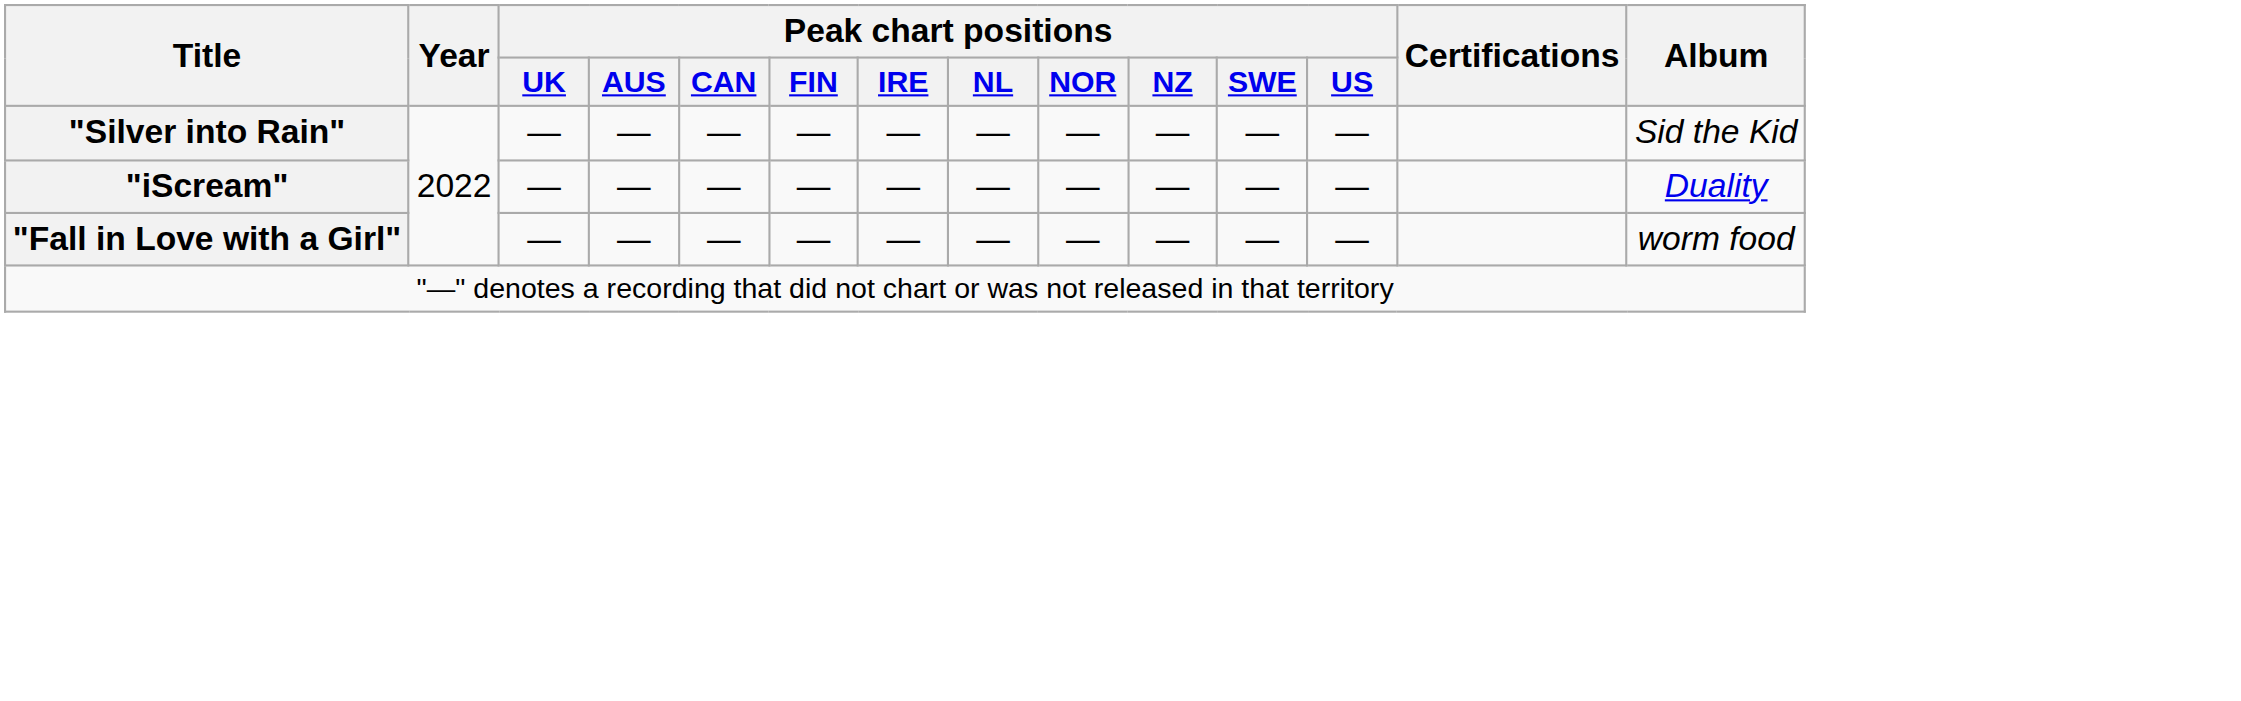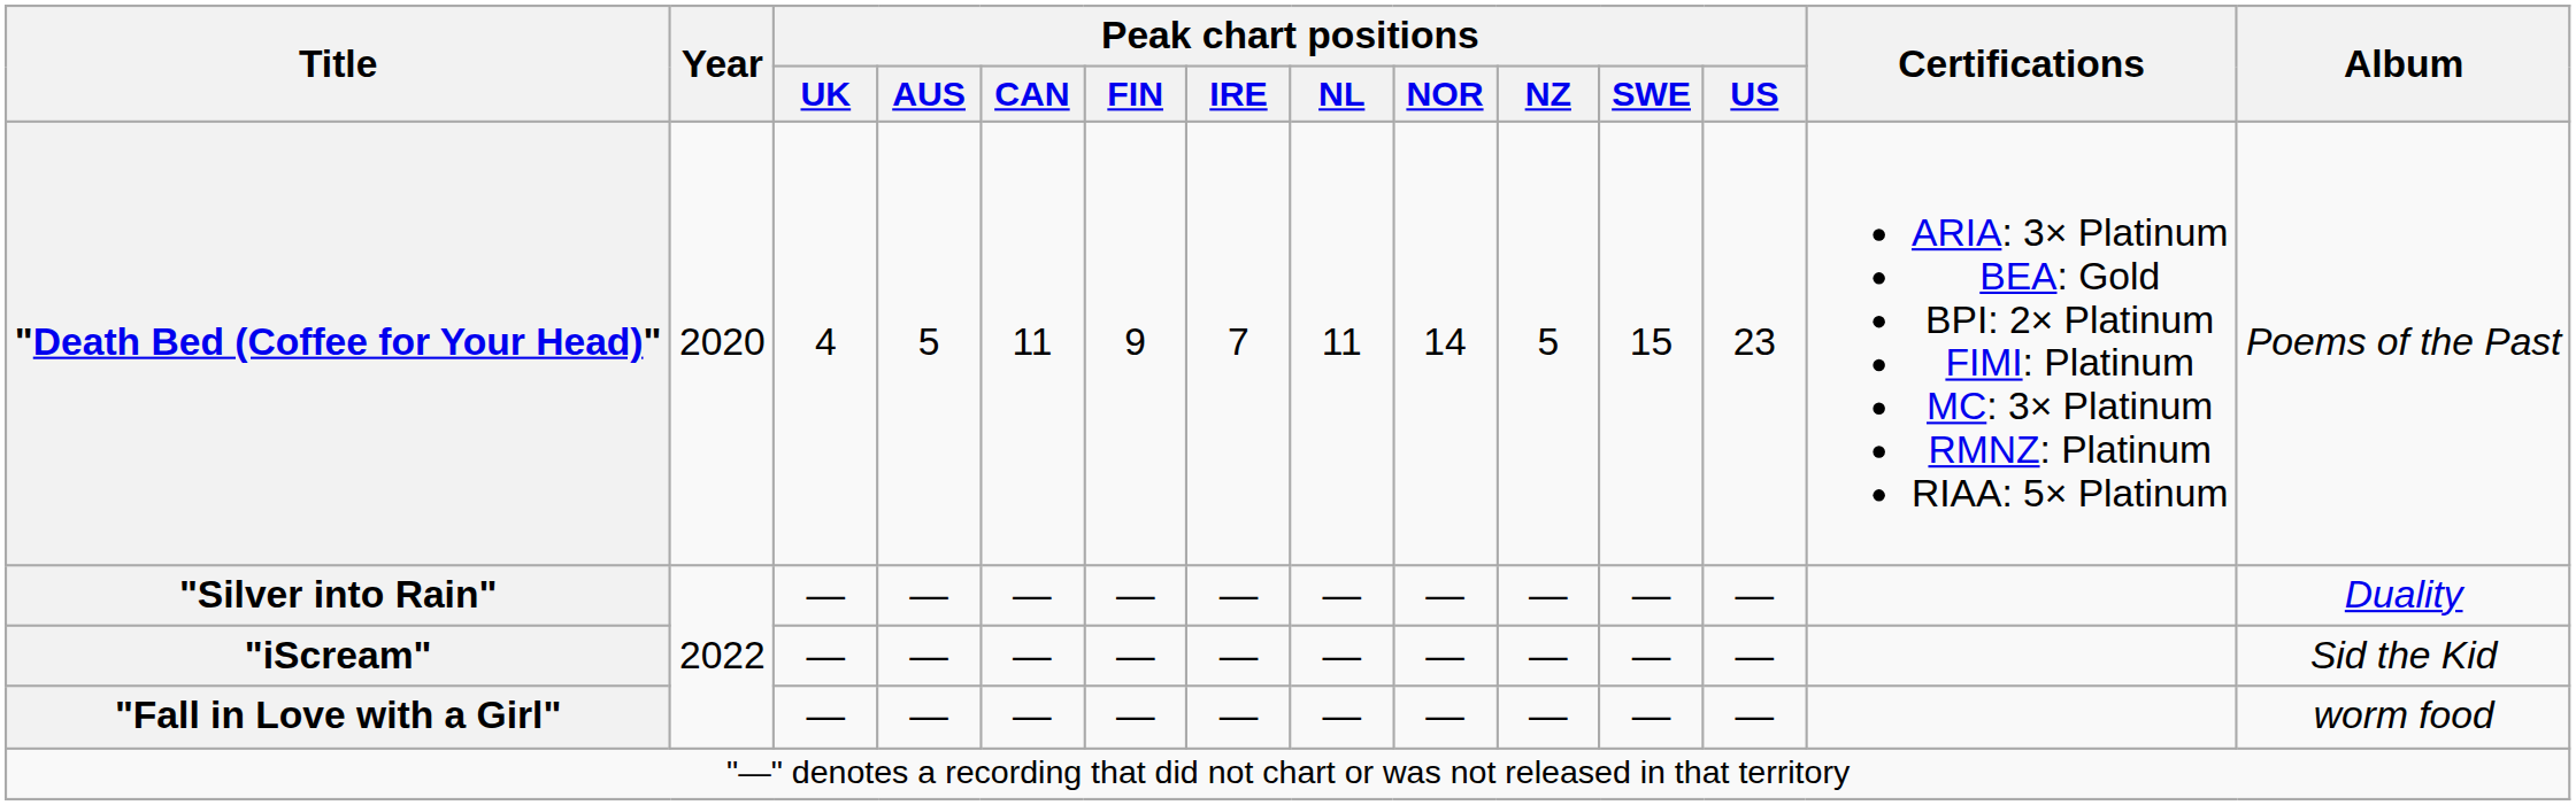 <table class="wikitable plainrowheaders" style="text-align:center;">
 <tr>
 <th scope="col" rowspan="2">Title</th>
 <th scope="col" rowspan="2">Year</th>
 <th scope="col" colspan="10">Peak chart positions</th>
 <th scope="col" rowspan="2">Certifications</th>
 <th scope="col" rowspan="2">Album</th>
 </tr>
 <tr>
 <th scope="col" style="width:2.5em;font-size:90%;"><a href='#'>UK</a><br></th>
 <th scope="col" style="width:2.5em;font-size:90%;"><a href='#'>AUS</a><br></th>
 <th scope="col" style="width:2.5em;font-size:90%;"><a href='#'>CAN</a><br></th>
 <th scope="col" style="width:2.5em;font-size:90%;"><a href='#'>FIN</a><br></th>
 <th scope="col" style="width:2.5em;font-size:90%;"><a href='#'>IRE</a><br></th>
 <th scope="col" style="width:2.5em;font-size:90%;"><a href='#'>NL</a><br></th>
 <th scope="col" style="width:2.5em;font-size:90%;"><a href='#'>NOR</a><br></th>
 <th scope="col" style="width:2.5em;font-size:90%;"><a href='#'>NZ</a><br></th>
 <th scope="col" style="width:2.5em;font-size:90%;"><a href='#'>SWE</a><br></th>
 <th scope="col" style="width:2.5em;font-size:90%;"><a href='#'>US</a><br></th>
 </tr>
 <tr>
+<th scope="row">"<a href='#'>Death Bed (Coffee for Your Head)</a>"<br></th>
+<td>2020</td>
+<td>4</td>
+<td>5</td>
+<td>11</td>
+<td>9</td>
+<td>7</td>
+<td>11</td>
+<td>14</td>
+<td>5</td>
+<td>15</td>
+<td>23</td>
+<td><br><ul><li><a href='#'>ARIA</a>: 3× Platinum</li><li><a href='#'>BEA</a>: Gold</li><li>BPI: 2× Platinum</li><li><a href='#'>FIMI</a>: Platinum</li><li><a href='#'>MC</a>: 3× Platinum</li><li><a href='#'>RMNZ</a>: Platinum</li><li>RIAA: 5× Platinum</li></ul></td>
+<td><em>Poems of the Past</em></td>
+</tr>
+<tr>
 <th scope="row">"Silver into Rain"<br></th>
 <td rowspan="3">2022</td>
 <td>—</td>
 <td>—</td>
 <td>—</td>
 <td>—</td>
 <td>—</td>
 <td>—</td>
 <td>—</td>
 <td>—</td>
 <td>—</td>
 <td>—</td>
 <td></td>
-<td><em>Sid the Kid</em></td>
+<td><em><a href='#'>Duality</a></em></td>
 </tr>
 <tr>
 <th scope="row">"iScream"<br></th>
 <td>—</td>
 <td>—</td>
 <td>—</td>
 <td>—</td>
 <td>—</td>
 <td>—</td>
 <td>—</td>
 <td>—</td>
 <td>—</td>
 <td>—</td>
 <td></td>
-<td><em><a href='#'>Duality</a></em></td>
+<td><em>Sid the Kid</em></td>
 </tr>
 <tr>
 <th scope="row">"Fall in Love with a Girl"<br></th>
 <td>—</td>
 <td>—</td>
 <td>—</td>
 <td>—</td>
 <td>—</td>
 <td>—</td>
 <td>—</td>
 <td>—</td>
 <td>—</td>
 <td>—</td>
 <td></td>
 <td><em>worm food</em></td>
 </tr>
 <tr>
 <td colspan="14" style="font-size:85%">"—" denotes a recording that did not chart or was not released in that territory</td>
 </tr>
 </table>
